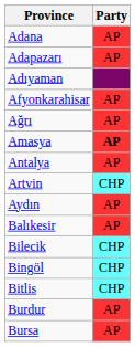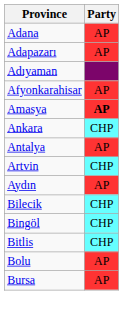 <table class="wikitable">
 <tr>
 <th>Province</th>
 <th>Party</th>
 </tr>
 <tr>
 <td><a href='#'>Adana</a></td>
 <td style="background:#ff3333; text-align:center;">AP</td>
 </tr>
 <tr>
 <td><a href='#'>Adapazarı</a></td>
 <td style="background:#ff3333; text-align:center;">AP</td>
 </tr>
 <tr>
 <td><a href='#'>Adıyaman</a></td>
 <td style="background:#7C056A; text-align:center;"></td>
 </tr>
 <tr>
 <td><a href='#'>Afyonkarahisar</a></td>
 <td style="background:#ff3333; text-align:center;">AP</td>
 </tr>
 <tr>
-<td><a href='#'>Ağrı</a></td>
-<td style="background:#ff3333; text-align:center;">AP</td>
+<td><a href='#'>Amasya</a></td>
+<td style="background:#ff3333; text-align:center;"><strong>AP</strong></td>
 </tr>
 <tr>
-<td><a href='#'>Amasya</a></td>
-<td style="background:#ff3333; text-align:center;"><strong>AP</strong></td>
+<td><a href='#'>Ankara</a></td>
+<td style="background:#6ff; text-align:center;">CHP</td>
 </tr>
 <tr>
 <td><a href='#'>Antalya</a></td>
 <td style="background:#ff3333; text-align:center;">AP</td>
 </tr>
 <tr>
 <td><a href='#'>Artvin</a></td>
 <td style="background:#6ff; text-align:center;">CHP</td>
 </tr>
 <tr>
 <td><a href='#'>Aydın</a></td>
-<td style="background:#ff3333; text-align:center;">AP</td>
-</tr>
-<tr>
-<td><a href='#'>Balıkesir</a></td>
 <td style="background:#ff3333; text-align:center;">AP</td>
 </tr>
 <tr>
 <td><a href='#'>Bilecik</a></td>
 <td style="background:#6ff; text-align:center;">CHP</td>
 </tr>
 <tr>
 <td><a href='#'>Bingöl</a></td>
 <td style="background:#6ff; text-align:center;">CHP</td>
 </tr>
 <tr>
 <td><a href='#'>Bitlis</a></td>
 <td style="background:#6ff; text-align:center;">CHP</td>
 </tr>
 <tr>
-<td><a href='#'>Burdur</a></td>
+<td><a href='#'>Bolu</a></td>
 <td style="background:#ff3333; text-align:center;">AP</td>
 </tr>
 <tr>
 <td><a href='#'>Bursa</a></td>
 <td style="background:#ff3333; text-align:center;">AP</td>
 </tr>
 </table>
